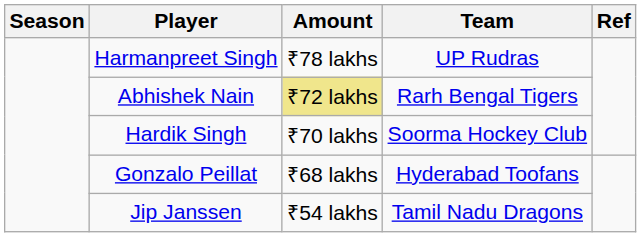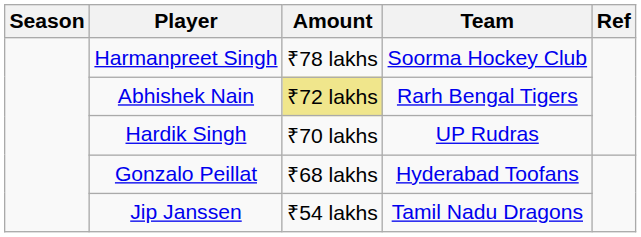 <table class="wikitable" style="text-align:center;">
 <tr>
 <th>Season</th>
 <th>Player</th>
 <th>Amount</th>
 <th>Team</th>
 <th>Ref</th>
 </tr>
 <tr>
 <td rowspan=5></td>
 <td><a href='#'>Harmanpreet Singh</a></td>
 <td>₹78 lakhs</td>
-<td><a href='#'>UP Rudras</a></td>
+<td><a href='#'>Soorma Hockey Club</a></td>
 <td rowspan=3></td>
 </tr>
 <tr>
 <td><a href='#'>Abhishek Nain</a></td>
 <td style="background: khaki;">₹72 lakhs</td>
 <td><a href='#'>Rarh Bengal Tigers</a></td>
 </tr>
 <tr>
 <td><a href='#'>Hardik Singh</a></td>
 <td>₹70 lakhs</td>
-<td><a href='#'>Soorma Hockey Club</a></td>
+<td><a href='#'>UP Rudras</a></td>
 </tr>
 <tr>
 <td><a href='#'>Gonzalo Peillat</a></td>
 <td>₹68 lakhs</td>
 <td><a href='#'>Hyderabad Toofans</a></td>
 <td rowspan=2></td>
 </tr>
 <tr>
 <td><a href='#'>Jip Janssen</a></td>
 <td>₹54 lakhs</td>
 <td><a href='#'>Tamil Nadu Dragons</a></td>
 </tr>
 </table>
